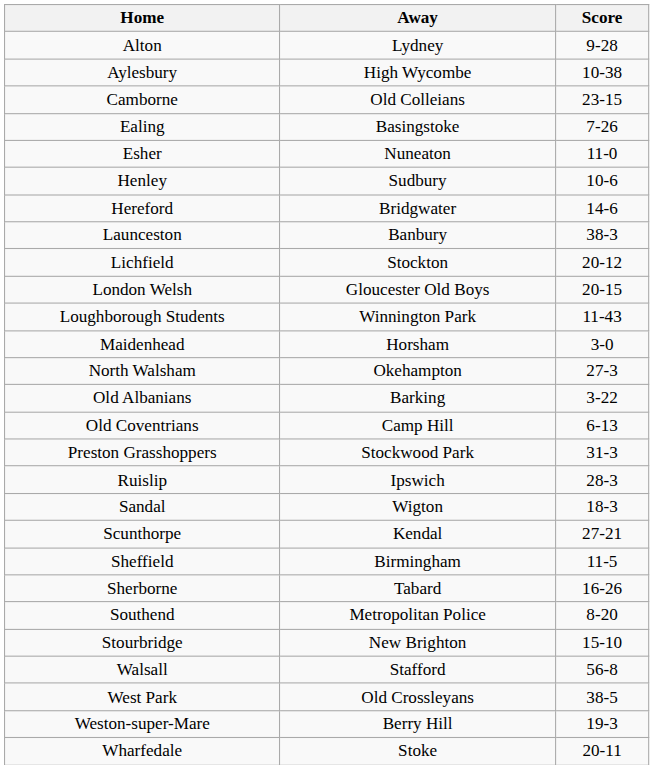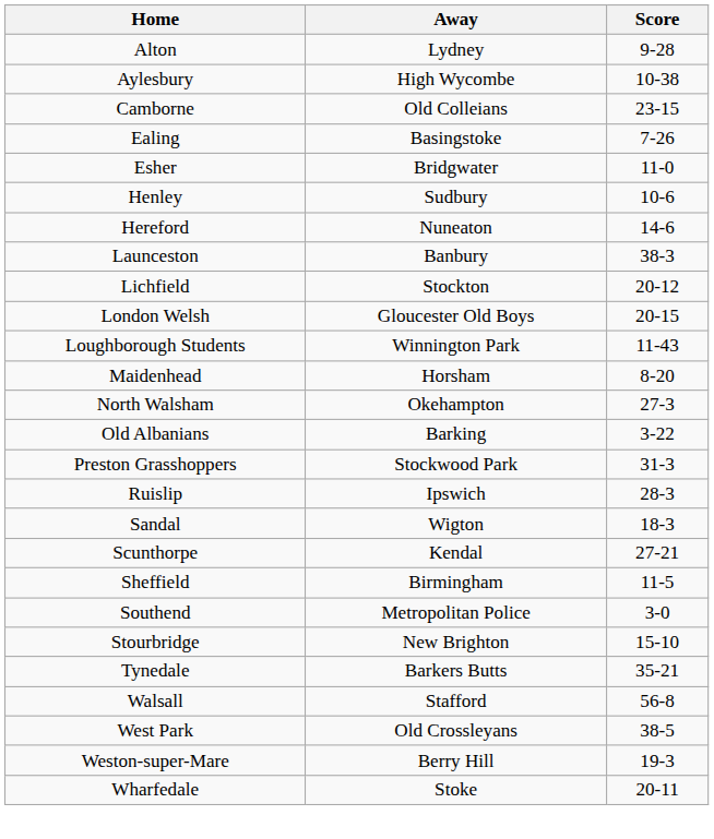 <table class="wikitable" style="text-align: center">
 <tr>
 <th width=250>Home</th>
 <th width=250>Away</th>
 <th width=80>Score</th>
 </tr>
 <tr>
 <td>Alton</td>
 <td>Lydney</td>
 <td>9-28</td>
 </tr>
 <tr>
 <td>Aylesbury</td>
 <td>High Wycombe</td>
 <td>10-38</td>
 </tr>
 <tr>
 <td>Camborne</td>
 <td>Old Colleians</td>
 <td>23-15</td>
 </tr>
 <tr>
 <td>Ealing</td>
 <td>Basingstoke</td>
 <td>7-26</td>
 </tr>
 <tr>
 <td>Esher</td>
-<td>Nuneaton</td>
+<td>Bridgwater</td>
 <td>11-0</td>
 </tr>
 <tr>
 <td>Henley</td>
 <td>Sudbury</td>
 <td>10-6</td>
 </tr>
 <tr>
 <td>Hereford</td>
-<td>Bridgwater</td>
+<td>Nuneaton</td>
 <td>14-6</td>
 </tr>
 <tr>
 <td>Launceston</td>
 <td>Banbury</td>
 <td>38-3</td>
 </tr>
 <tr>
 <td>Lichfield</td>
 <td>Stockton</td>
 <td>20-12</td>
 </tr>
 <tr>
 <td>London Welsh</td>
 <td>Gloucester Old Boys</td>
 <td>20-15</td>
 </tr>
 <tr>
 <td>Loughborough Students</td>
 <td>Winnington Park</td>
 <td>11-43</td>
 </tr>
 <tr>
 <td>Maidenhead</td>
 <td>Horsham</td>
-<td>3-0</td>
+<td>8-20</td>
 </tr>
 <tr>
 <td>North Walsham</td>
 <td>Okehampton</td>
 <td>27-3</td>
 </tr>
 <tr>
 <td>Old Albanians</td>
 <td>Barking</td>
 <td>3-22</td>
-</tr>
-<tr>
-<td>Old Coventrians</td>
-<td>Camp Hill</td>
-<td>6-13</td>
 </tr>
 <tr>
 <td>Preston Grasshoppers</td>
 <td>Stockwood Park</td>
 <td>31-3</td>
 </tr>
 <tr>
 <td>Ruislip</td>
 <td>Ipswich</td>
 <td>28-3</td>
 </tr>
 <tr>
 <td>Sandal</td>
 <td>Wigton</td>
 <td>18-3</td>
 </tr>
 <tr>
 <td>Scunthorpe</td>
 <td>Kendal</td>
 <td>27-21</td>
 </tr>
 <tr>
 <td>Sheffield</td>
 <td>Birmingham</td>
 <td>11-5</td>
 </tr>
 <tr>
-<td>Sherborne</td>
-<td>Tabard</td>
-<td>16-26</td>
-</tr>
-<tr>
 <td>Southend</td>
 <td>Metropolitan Police</td>
-<td>8-20</td>
+<td>3-0</td>
 </tr>
 <tr>
 <td>Stourbridge</td>
 <td>New Brighton</td>
 <td>15-10</td>
+</tr>
+<tr>
+<td>Tynedale</td>
+<td>Barkers Butts</td>
+<td>35-21</td>
 </tr>
 <tr>
 <td>Walsall</td>
 <td>Stafford</td>
 <td>56-8</td>
 </tr>
 <tr>
 <td>West Park</td>
 <td>Old Crossleyans</td>
 <td>38-5</td>
 </tr>
 <tr>
 <td>Weston-super-Mare</td>
 <td>Berry Hill</td>
 <td>19-3</td>
 </tr>
 <tr>
 <td>Wharfedale</td>
 <td>Stoke</td>
 <td>20-11</td>
 </tr>
 </table>
